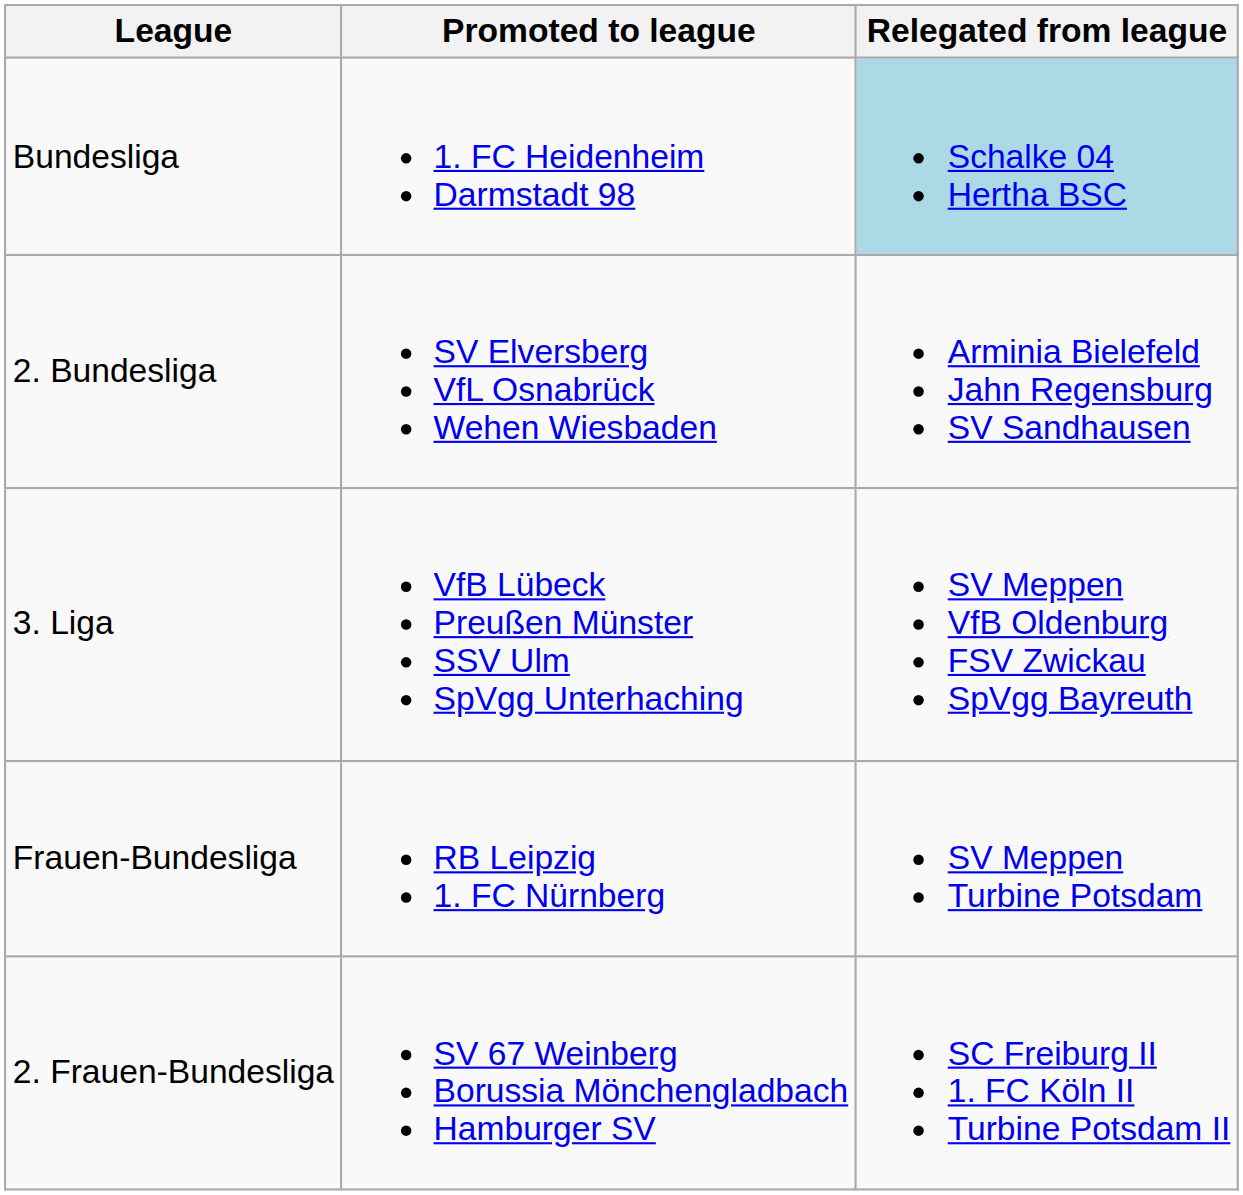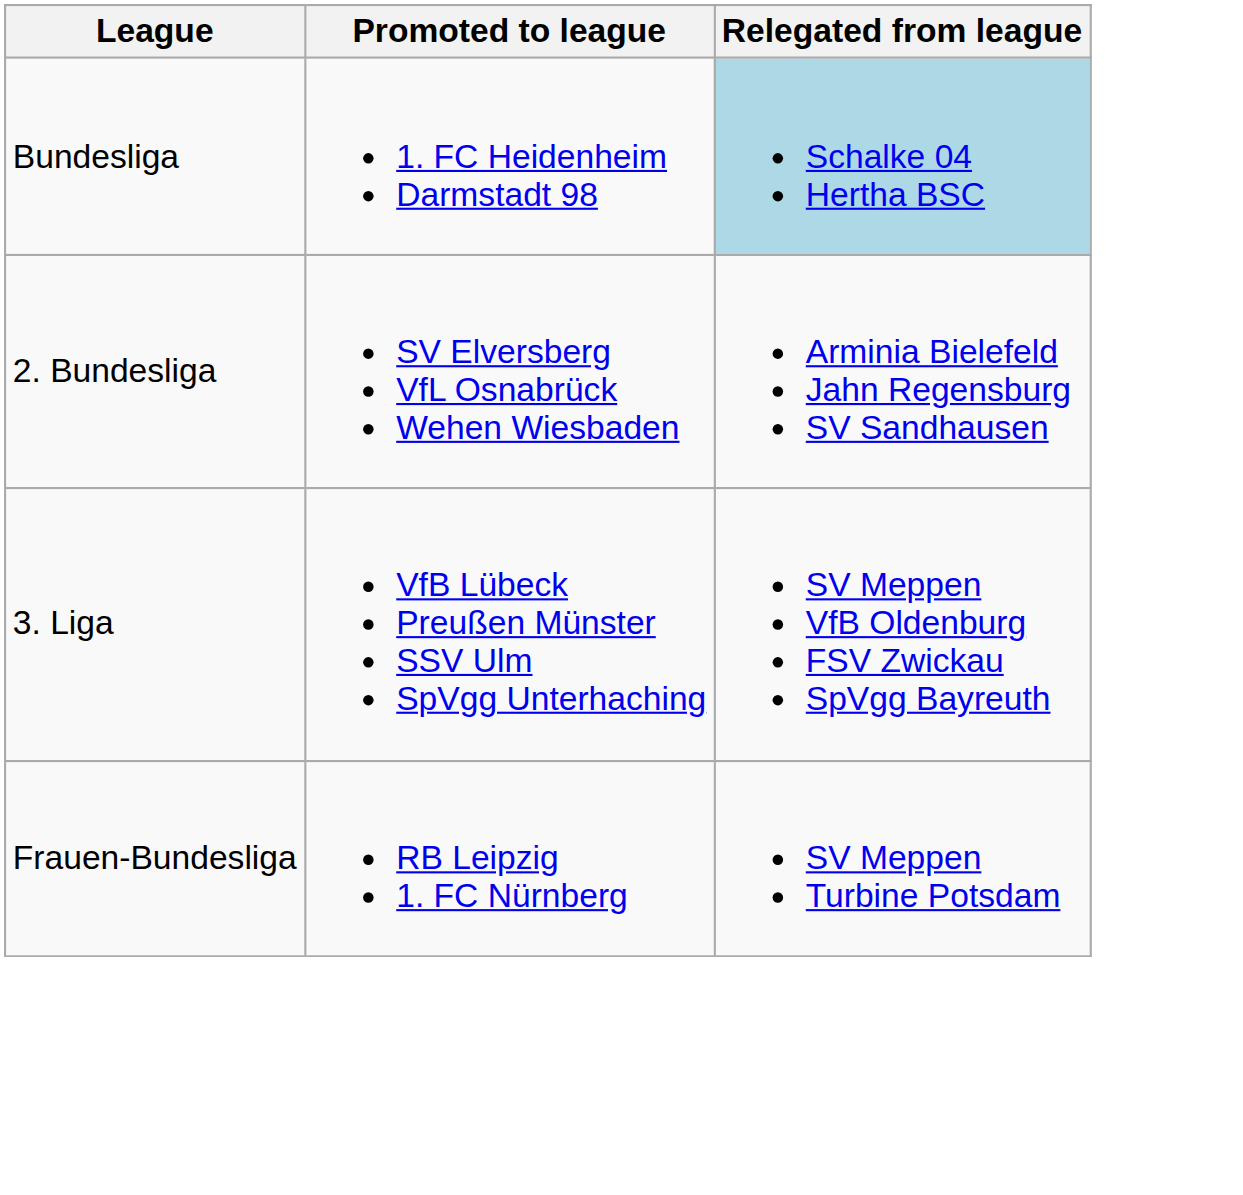 <table class="wikitable">
 <tr>
 <th>League</th>
 <th>Promoted to league</th>
 <th>Relegated from league</th>
 </tr>
 <tr>
 <td>Bundesliga</td>
 <td><br><ul><li><a href='#'>1. FC Heidenheim</a></li><li><a href='#'>Darmstadt 98</a></li></ul></td>
 <td style="background: lightblue;"><br><ul><li><a href='#'>Schalke 04</a></li><li><a href='#'>Hertha BSC</a></li></ul></td>
 </tr>
 <tr>
 <td>2. Bundesliga</td>
 <td><br><ul><li><a href='#'>SV Elversberg</a></li><li><a href='#'>VfL Osnabrück</a></li><li><a href='#'>Wehen Wiesbaden</a></li></ul></td>
 <td><br><ul><li><a href='#'>Arminia Bielefeld</a></li><li><a href='#'>Jahn Regensburg</a></li><li><a href='#'>SV Sandhausen</a></li></ul></td>
 </tr>
 <tr>
 <td>3. Liga</td>
 <td><br><ul><li><a href='#'>VfB Lübeck</a></li><li><a href='#'>Preußen Münster</a></li><li><a href='#'>SSV Ulm</a></li><li><a href='#'>SpVgg Unterhaching</a></li></ul></td>
 <td><br><ul><li><a href='#'>SV Meppen</a></li><li><a href='#'>VfB Oldenburg</a></li><li><a href='#'>FSV Zwickau</a></li><li><a href='#'>SpVgg Bayreuth</a></li></ul></td>
 </tr>
 <tr>
 <td>Frauen-Bundesliga</td>
 <td><br><ul><li><a href='#'>RB Leipzig</a></li><li><a href='#'>1. FC Nürnberg</a></li></ul></td>
 <td><br><ul><li><a href='#'>SV Meppen</a></li><li><a href='#'>Turbine Potsdam</a></li></ul></td>
 </tr>
-<tr>
-<td>2. Frauen-Bundesliga</td>
-<td><br><ul><li><a href='#'>SV 67 Weinberg</a></li><li><a href='#'>Borussia Mönchengladbach</a></li><li><a href='#'>Hamburger SV</a></li></ul></td>
-<td><br><ul><li><a href='#'>SC Freiburg II</a></li><li><a href='#'>1. FC Köln II</a></li><li><a href='#'>Turbine Potsdam II</a></li></ul></td>
-</tr>
 </table>
